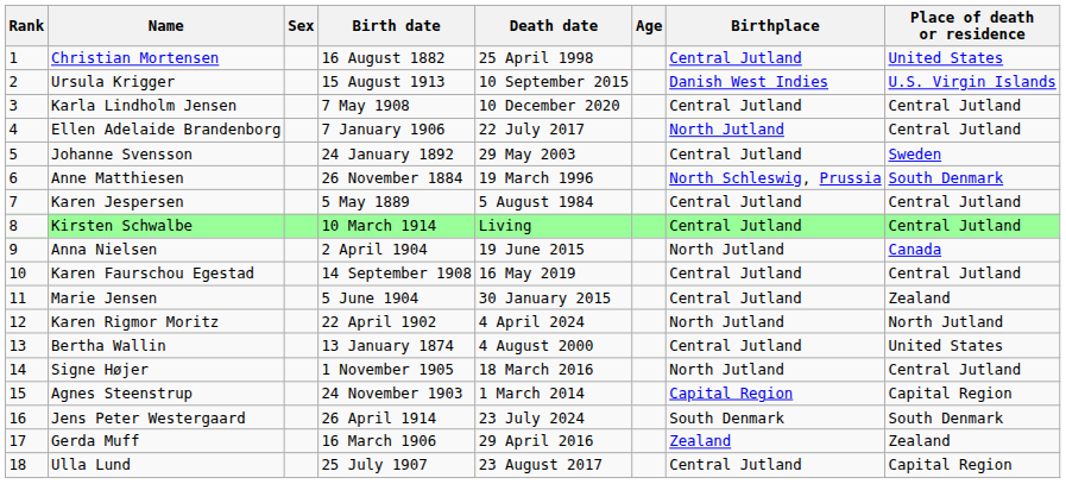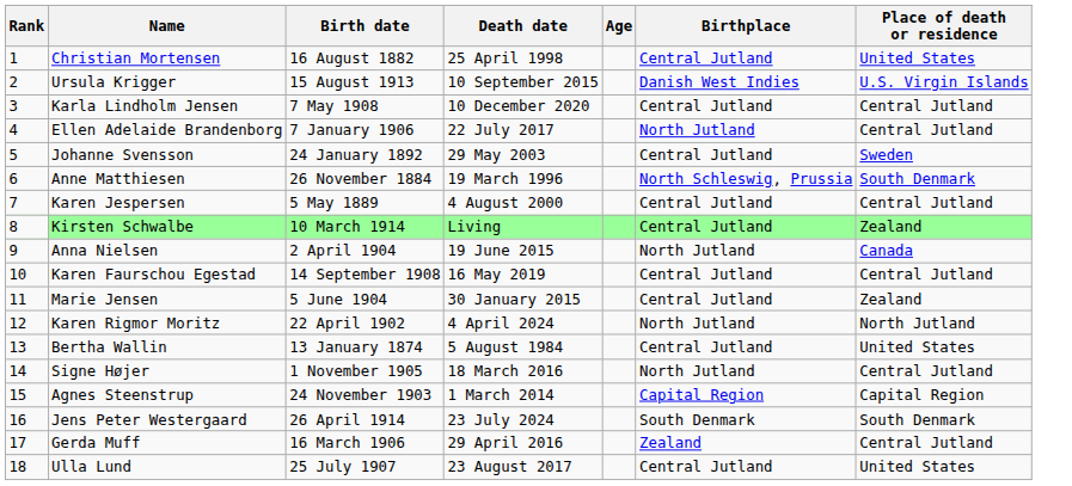 <table class="wikitable sortable">
 <tr>
 <th>Rank</th>
 <th>Name</th>
-<th>Sex</th>
 <th>Birth date</th>
 <th>Death date</th>
 <th>Age</th>
 <th>Birthplace</th>
 <th>Place of death <br> or residence</th>
 </tr>
 <tr>
 <td>1</td>
 <td data-sort-value="Mortensen"><a href='#'>Christian Mortensen</a></td>
-<td></td>
 <td>16 August 1882</td>
 <td>25 April 1998</td>
 <td></td>
 <td><a href='#'>Central Jutland</a></td>
 <td><a href='#'>United States</a></td>
 </tr>
 <tr>
 <td>2</td>
 <td data-sort-value="Krigger">Ursula Krigger</td>
-<td></td>
 <td>15 August 1913</td>
 <td>10 September 2015</td>
 <td></td>
 <td><a href='#'>Danish West Indies</a></td>
 <td><a href='#'>U.S. Virgin Islands</a></td>
 </tr>
 <tr>
 <td>3</td>
 <td data-sort-value="Lindholm">Karla Lindholm Jensen</td>
-<td></td>
 <td>7 May 1908</td>
 <td>10 December 2020</td>
 <td></td>
 <td>Central Jutland</td>
 <td>Central Jutland</td>
 </tr>
 <tr>
 <td>4</td>
 <td data-sort-value="Brandenborg">Ellen Adelaide Brandenborg</td>
-<td></td>
 <td>7 January 1906</td>
 <td>22 July 2017</td>
 <td></td>
 <td><a href='#'>North Jutland</a></td>
 <td>Central Jutland</td>
 </tr>
 <tr>
 <td>5</td>
 <td data-sort-value="Svensson">Johanne Svensson</td>
-<td></td>
 <td>24 January 1892</td>
 <td>29 May 2003</td>
 <td></td>
 <td>Central Jutland</td>
 <td><a href='#'>Sweden</a></td>
 </tr>
 <tr>
 <td>6</td>
 <td data-sort-value="Matthiesen">Anne Matthiesen</td>
-<td></td>
 <td>26 November 1884</td>
 <td>19 March 1996</td>
 <td></td>
 <td><a href='#'>North Schleswig</a>, <a href='#'>Prussia</a></td>
 <td><a href='#'>South Denmark</a></td>
 </tr>
 <tr>
 <td>7</td>
 <td data-sort-value="Jespersen">Karen Jespersen</td>
-<td></td>
 <td>5 May 1889</td>
-<td>5 August 1984</td>
+<td>4 August 2000</td>
 <td></td>
 <td>Central Jutland</td>
 <td>Central Jutland</td>
 </tr>
 <tr style="background:#9f9;">
 <td style="background:#f9f9f9;">8</td>
 <td data-sort-value="Schwalbe">Kirsten Schwalbe</td>
-<td></td>
 <td>10 March 1914</td>
 <td>Living</td>
 <td></td>
 <td>Central Jutland</td>
-<td>Central Jutland</td>
+<td>Zealand</td>
 </tr>
 <tr>
 <td>9</td>
 <td data-sort-value="Nielsen">Anna Nielsen</td>
-<td></td>
 <td>2 April 1904</td>
 <td>19 June 2015</td>
 <td></td>
 <td>North Jutland</td>
 <td><a href='#'>Canada</a></td>
 </tr>
 <tr>
 <td>10</td>
 <td data-sort-value="Faurschou">Karen Faurschou Egestad</td>
-<td></td>
 <td>14 September 1908</td>
 <td>16 May 2019</td>
 <td></td>
 <td>Central Jutland</td>
 <td>Central Jutland</td>
 </tr>
 <tr>
 <td>11</td>
 <td data-sort-value="Jensen">Marie Jensen</td>
-<td></td>
 <td>5 June 1904</td>
 <td>30 January 2015</td>
 <td></td>
 <td>Central Jutland</td>
 <td>Zealand</td>
 </tr>
 <tr>
 <td>12</td>
 <td data-sort-value="Rigmor">Karen Rigmor Moritz</td>
-<td></td>
 <td>22 April 1902</td>
 <td>4 April 2024</td>
 <td></td>
 <td>North Jutland</td>
 <td>North Jutland</td>
 </tr>
 <tr>
 <td>13</td>
 <td data-sort-value="Wallin">Bertha Wallin</td>
-<td></td>
 <td>13 January 1874</td>
-<td>4 August 2000</td>
+<td>5 August 1984</td>
 <td></td>
 <td>Central Jutland</td>
 <td>United States</td>
 </tr>
 <tr>
 <td>14</td>
 <td data-sort-value="Højer">Signe Højer</td>
-<td></td>
 <td>1 November 1905</td>
 <td>18 March 2016</td>
 <td></td>
 <td>North Jutland</td>
 <td>Central Jutland</td>
 </tr>
 <tr>
 <td>15</td>
 <td data-sort-value="Steenstrup">Agnes Steenstrup</td>
-<td></td>
 <td>24 November 1903</td>
 <td>1 March 2014</td>
 <td></td>
 <td><a href='#'>Capital Region</a></td>
 <td>Capital Region</td>
 </tr>
 <tr>
 <td>16</td>
 <td data-sort-value="Westergaard">Jens Peter Westergaard</td>
-<td></td>
 <td>26 April 1914</td>
 <td>23 July 2024</td>
 <td></td>
 <td>South Denmark</td>
 <td>South Denmark</td>
 </tr>
 <tr>
 <td>17</td>
 <td data-sort-value="Muff">Gerda Muff</td>
-<td></td>
 <td>16 March 1906</td>
 <td>29 April 2016</td>
 <td></td>
 <td><a href='#'>Zealand</a></td>
-<td>Zealand</td>
+<td>Central Jutland</td>
 </tr>
 <tr>
 <td>18</td>
 <td data-sort-value="Lund">Ulla Lund</td>
-<td></td>
 <td>25 July 1907</td>
 <td>23 August 2017</td>
 <td></td>
 <td>Central Jutland</td>
-<td>Capital Region</td>
+<td>United States</td>
 </tr>
 </table>
